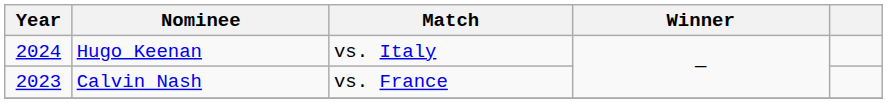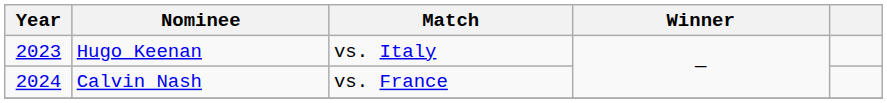 <table class="wikitable">
 <tr>
 <th width=40>Year</th>
 <th width=170>Nominee</th>
 <th width=160>Match</th>
 <th width=170>Winner</th>
 <th width=30></th>
 </tr>
 <tr>
-<td align=center><a href='#'>2024</a></td>
+<td align=center><a href='#'>2023</a></td>
 <td><a href='#'>Hugo Keenan</a></td>
 <td>vs. <a href='#'>Italy</a></td>
 <td align=center rowspan=2>—</td>
 <td align=center></td>
 </tr>
 <tr>
-<td align=center><a href='#'>2023</a></td>
+<td align=center><a href='#'>2024</a></td>
 <td><a href='#'>Calvin Nash</a></td>
 <td>vs. <a href='#'>France</a></td>
 <td align=center></td>
 </tr>
 <tr>
 </tr>
 </table>
